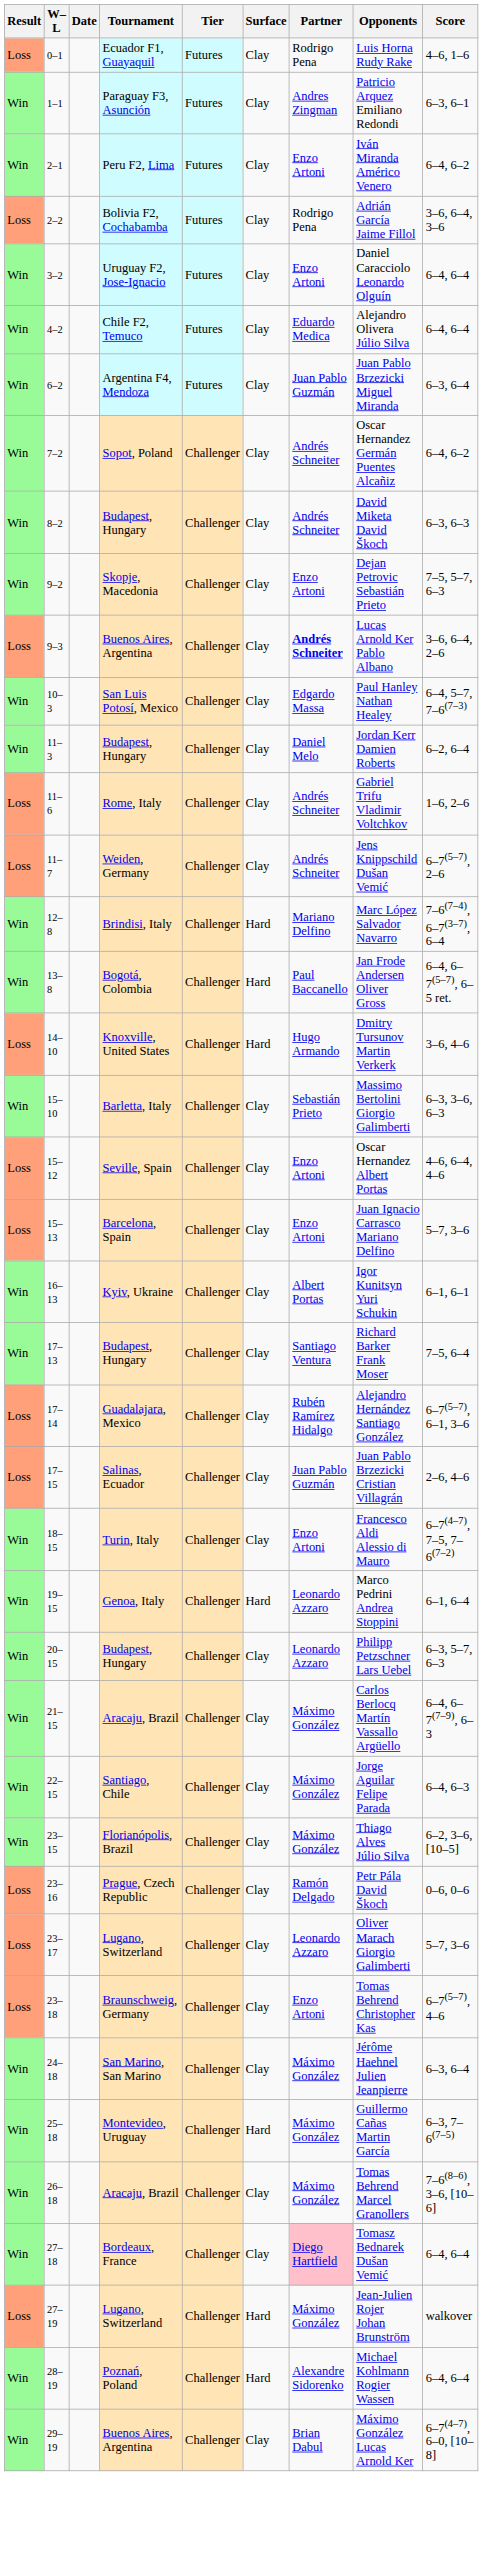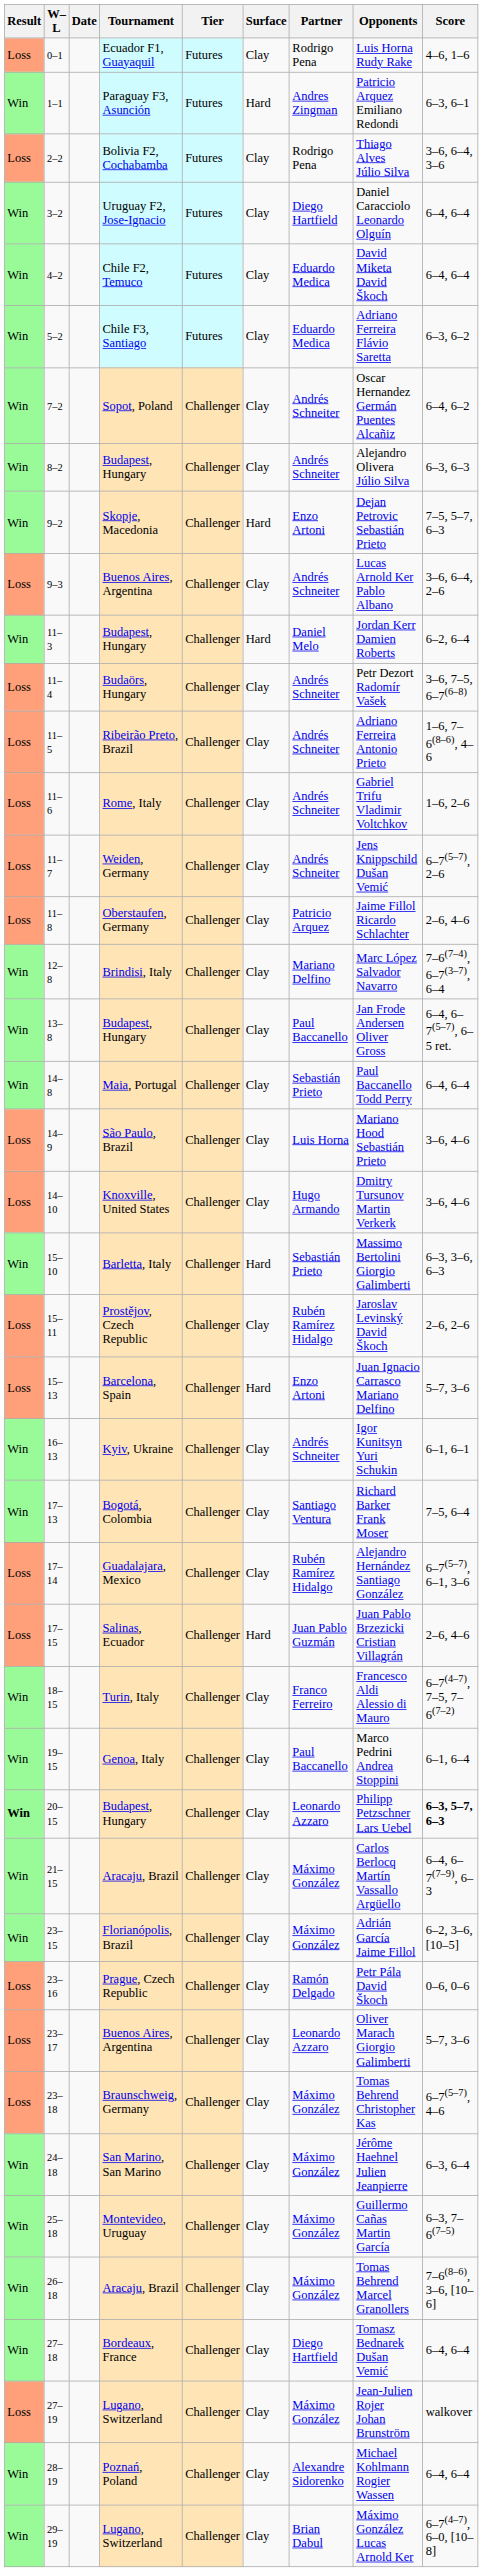 <table class="sortable wikitable">
 <tr>
 <th>Result</th>
 <th class="unsortable">W–L</th>
 <th>Date</th>
 <th>Tournament</th>
 <th>Tier</th>
 <th>Surface</th>
 <th>Partner</th>
 <th>Opponents</th>
 <th class="unsortable">Score</th>
 </tr>
 <tr>
 <td style="background:#ffa07a;">Loss</td>
 <td><small>0–1</small></td>
 <td></td>
 <td style="background:#cffcff;">Ecuador F1, <a href='#'>Guayaquil</a></td>
 <td style="background:#cffcff;">Futures</td>
 <td>Clay</td>
 <td> Rodrigo Pena</td>
 <td> <a href='#'>Luis Horna</a> <br>  <a href='#'>Rudy Rake</a></td>
 <td>4–6, 1–6</td>
 </tr>
 <tr>
 <td style="background:#98fb98;">Win</td>
 <td><small>1–1</small></td>
 <td></td>
 <td style="background:#cffcff;">Paraguay F3, <a href='#'>Asunción</a></td>
 <td style="background:#cffcff;">Futures</td>
-<td>Clay</td>
+<td>Hard</td>
 <td> <a href='#'>Andres Zingman</a></td>
 <td> <a href='#'>Patricio Arquez</a> <br>  Emiliano Redondi</td>
 <td>6–3, 6–1</td>
-</tr>
-<tr>
-<td style="background:#98fb98;">Win</td>
-<td><small>2–1</small></td>
-<td></td>
-<td style="background:#cffcff;">Peru F2, <a href='#'>Lima</a></td>
-<td style="background:#cffcff;">Futures</td>
-<td>Clay</td>
-<td> <a href='#'>Enzo Artoni</a></td>
-<td> <a href='#'>Iván Miranda</a> <br>  <a href='#'>Américo Venero</a></td>
-<td>6–4, 6–2</td>
 </tr>
 <tr>
 <td style="background:#ffa07a;">Loss</td>
 <td><small>2–2</small></td>
 <td></td>
 <td style="background:#cffcff;">Bolivia F2, <a href='#'>Cochabamba</a></td>
 <td style="background:#cffcff;">Futures</td>
 <td>Clay</td>
 <td> Rodrigo Pena</td>
-<td> <a href='#'>Adrián García</a> <br>  <a href='#'>Jaime Fillol</a></td>
+<td> <a href='#'>Thiago Alves</a> <br>  <a href='#'>Júlio Silva</a></td>
 <td>3–6, 6–4, 3–6</td>
 </tr>
 <tr>
 <td style="background:#98fb98;">Win</td>
 <td><small>3–2</small></td>
 <td></td>
 <td style="background:#cffcff;">Uruguay F2, <a href='#'>Jose-Ignacio</a></td>
 <td style="background:#cffcff;">Futures</td>
 <td>Clay</td>
-<td> <a href='#'>Enzo Artoni</a></td>
+<td> <a href='#'>Diego Hartfield</a></td>
 <td> Daniel Caracciolo <br>  <a href='#'>Leonardo Olguín</a></td>
 <td>6–4, 6–4</td>
 </tr>
 <tr>
 <td style="background:#98fb98;">Win</td>
 <td><small>4–2</small></td>
 <td></td>
 <td style="background:#cffcff;">Chile F2, <a href='#'>Temuco</a></td>
 <td style="background:#cffcff;">Futures</td>
 <td>Clay</td>
 <td> <a href='#'>Eduardo Medica</a></td>
-<td> Alejandro Olivera <br>  <a href='#'>Júlio Silva</a></td>
+<td> <a href='#'>David Miketa</a> <br>  <a href='#'>David Škoch</a></td>
 <td>6–4, 6–4</td>
 </tr>
 <tr>
 <td style="background:#98fb98;">Win</td>
-<td><small>6–2</small></td>
+<td><small>5–2</small></td>
 <td></td>
-<td style="background:#cffcff;">Argentina F4, <a href='#'>Mendoza</a></td>
+<td style="background:#cffcff;">Chile F3, <a href='#'>Santiago</a></td>
 <td style="background:#cffcff;">Futures</td>
 <td>Clay</td>
-<td> <a href='#'>Juan Pablo Guzmán</a></td>
-<td> <a href='#'>Juan Pablo Brzezicki</a> <br>  <a href='#'>Miguel Miranda</a></td>
-<td>6–3, 6–4</td>
+<td> <a href='#'>Eduardo Medica</a></td>
+<td> <a href='#'>Adriano Ferreira</a> <br>  <a href='#'>Flávio Saretta</a></td>
+<td>6–3, 6–2</td>
 </tr>
 <tr>
 <td style="background:#98fb98;">Win</td>
 <td><small>7–2</small></td>
 <td></td>
 <td style="background:moccasin;"><a href='#'>Sopot</a>, Poland</td>
 <td style="background:moccasin;">Challenger</td>
 <td>Clay</td>
 <td> <a href='#'>Andrés Schneiter</a></td>
 <td> Oscar Hernandez <br>  <a href='#'>Germán Puentes Alcañiz</a></td>
 <td>6–4, 6–2</td>
 </tr>
 <tr>
 <td style="background:#98fb98;">Win</td>
 <td><small>8–2</small></td>
 <td></td>
 <td style="background:moccasin;"><a href='#'>Budapest</a>, Hungary</td>
 <td style="background:moccasin;">Challenger</td>
 <td>Clay</td>
 <td> <a href='#'>Andrés Schneiter</a></td>
-<td> <a href='#'>David Miketa</a> <br>  <a href='#'>David Škoch</a></td>
+<td> Alejandro Olivera <br>  <a href='#'>Júlio Silva</a></td>
 <td>6–3, 6–3</td>
 </tr>
 <tr>
 <td style="background:#98fb98;">Win</td>
 <td><small>9–2</small></td>
 <td></td>
 <td style="background:moccasin;"><a href='#'>Skopje</a>, Macedonia</td>
 <td style="background:moccasin;">Challenger</td>
-<td>Clay</td>
+<td>Hard</td>
 <td> <a href='#'>Enzo Artoni</a></td>
 <td> <a href='#'>Dejan Petrovic</a> <br>  <a href='#'>Sebastián Prieto</a></td>
 <td>7–5, 5–7, 6–3</td>
 </tr>
 <tr>
 <td style="background:#ffa07a;">Loss</td>
 <td><small>9–3</small></td>
 <td></td>
 <td style="background:moccasin;"><a href='#'>Buenos Aires</a>, Argentina</td>
 <td style="background:moccasin;">Challenger</td>
 <td>Clay</td>
-<td><strong> <a href='#'>Andrés Schneiter</a></strong></td>
+<td> <a href='#'>Andrés Schneiter</a></td>
 <td> <a href='#'>Lucas Arnold Ker</a> <br>  <a href='#'>Pablo Albano</a></td>
 <td>3–6, 6–4, 2–6</td>
-</tr>
-<tr>
-<td style="background:#98fb98;">Win</td>
-<td><small>10–3</small></td>
-<td></td>
-<td style="background:moccasin;"><a href='#'>San Luis Potosí</a>, Mexico</td>
-<td style="background:moccasin;">Challenger</td>
-<td>Clay</td>
-<td> <a href='#'>Edgardo Massa</a></td>
-<td> <a href='#'>Paul Hanley</a> <br>  <a href='#'>Nathan Healey</a></td>
-<td>6–4, 5–7, 7–6<sup>(7–3)</sup></td>
 </tr>
 <tr>
 <td style="background:#98fb98;">Win</td>
 <td><small>11–3</small></td>
 <td></td>
 <td style="background:moccasin;"><a href='#'>Budapest</a>, Hungary</td>
 <td style="background:moccasin;">Challenger</td>
-<td>Clay</td>
+<td>Hard</td>
 <td> <a href='#'>Daniel Melo</a></td>
 <td> <a href='#'>Jordan Kerr</a> <br>  <a href='#'>Damien Roberts</a></td>
 <td>6–2, 6–4</td>
+</tr>
+<tr>
+<td style="background:#ffa07a;">Loss</td>
+<td><small>11–4</small></td>
+<td></td>
+<td style="background:moccasin;"><a href='#'>Budaörs</a>, Hungary</td>
+<td style="background:moccasin;">Challenger</td>
+<td>Clay</td>
+<td> <a href='#'>Andrés Schneiter</a></td>
+<td> Petr Dezort <br>  <a href='#'>Radomír Vašek</a></td>
+<td>3–6, 7–5, 6–7<sup>(6–8)</sup></td>
+</tr>
+<tr>
+<td style="background:#ffa07a;">Loss</td>
+<td><small>11–5</small></td>
+<td></td>
+<td style="background:moccasin;"><a href='#'>Ribeirão Preto</a>, Brazil</td>
+<td style="background:moccasin;">Challenger</td>
+<td>Clay</td>
+<td> <a href='#'>Andrés Schneiter</a></td>
+<td> <a href='#'>Adriano Ferreira</a> <br>  <a href='#'>Antonio Prieto</a></td>
+<td>1–6, 7–6<sup>(8–6)</sup>, 4–6</td>
 </tr>
 <tr>
 <td style="background:#ffa07a;">Loss</td>
 <td><small>11–6</small></td>
 <td></td>
 <td style="background:moccasin;"><a href='#'>Rome</a>, Italy</td>
 <td style="background:moccasin;">Challenger</td>
 <td>Clay</td>
 <td> <a href='#'>Andrés Schneiter</a></td>
 <td> <a href='#'>Gabriel Trifu</a> <br>  <a href='#'>Vladimir Voltchkov</a></td>
 <td>1–6, 2–6</td>
 </tr>
 <tr>
 <td style="background:#ffa07a;">Loss</td>
 <td><small>11–7</small></td>
 <td></td>
 <td style="background:moccasin;"><a href='#'>Weiden</a>, Germany</td>
 <td style="background:moccasin;">Challenger</td>
 <td>Clay</td>
 <td> <a href='#'>Andrés Schneiter</a></td>
 <td> <a href='#'>Jens Knippschild</a> <br>  <a href='#'>Dušan Vemić</a></td>
 <td>6–7<sup>(5–7)</sup>, 2–6</td>
 </tr>
 <tr>
+<td style="background:#ffa07a;">Loss</td>
+<td><small>11–8</small></td>
+<td></td>
+<td style="background:moccasin;"><a href='#'>Oberstaufen</a>, Germany</td>
+<td style="background:moccasin;">Challenger</td>
+<td>Clay</td>
+<td> <a href='#'>Patricio Arquez</a></td>
+<td> <a href='#'>Jaime Fillol</a> <br>  <a href='#'>Ricardo Schlachter</a></td>
+<td>2–6, 4–6</td>
+</tr>
+<tr>
 <td style="background:#98fb98;">Win</td>
 <td><small>12–8</small></td>
 <td></td>
 <td style="background:moccasin;"><a href='#'>Brindisi</a>, Italy</td>
 <td style="background:moccasin;">Challenger</td>
-<td>Hard</td>
+<td>Clay</td>
 <td> <a href='#'>Mariano Delfino</a></td>
 <td> <a href='#'>Marc López</a> <br>  <a href='#'>Salvador Navarro</a></td>
 <td>7–6<sup>(7–4)</sup>, 6–7<sup>(3–7)</sup>, 6–4</td>
 </tr>
 <tr>
 <td style="background:#98fb98;">Win</td>
 <td><small>13–8</small></td>
 <td></td>
-<td style="background:moccasin;"><a href='#'>Bogotá</a>, Colombia</td>
+<td style="background:moccasin;"><a href='#'>Budapest</a>, Hungary</td>
 <td style="background:moccasin;">Challenger</td>
-<td>Hard</td>
+<td>Clay</td>
 <td> <a href='#'>Paul Baccanello</a></td>
 <td> <a href='#'>Jan Frode Andersen</a> <br>  <a href='#'>Oliver Gross</a></td>
 <td>6–4, 6–7<sup>(5–7)</sup>, 6–5 ret.</td>
+</tr>
+<tr>
+<td style="background:#98fb98;">Win</td>
+<td><small>14–8</small></td>
+<td></td>
+<td style="background:moccasin;"><a href='#'>Maia</a>, Portugal</td>
+<td style="background:moccasin;">Challenger</td>
+<td>Clay</td>
+<td> <a href='#'>Sebastián Prieto</a></td>
+<td> <a href='#'>Paul Baccanello</a> <br>  <a href='#'>Todd Perry</a></td>
+<td>6–4, 6–4</td>
+</tr>
+<tr>
+<td style="background:#ffa07a;">Loss</td>
+<td><small>14–9</small></td>
+<td></td>
+<td style="background:moccasin;"><a href='#'>São Paulo</a>, Brazil</td>
+<td style="background:moccasin;">Challenger</td>
+<td>Clay</td>
+<td> <a href='#'>Luis Horna</a></td>
+<td> <a href='#'>Mariano Hood</a> <br>  <a href='#'>Sebastián Prieto</a></td>
+<td>3–6, 4–6</td>
 </tr>
 <tr>
 <td style="background:#ffa07a;">Loss</td>
 <td><small>14–10</small></td>
 <td></td>
 <td style="background:moccasin;"><a href='#'>Knoxville</a>, United States</td>
 <td style="background:moccasin;">Challenger</td>
-<td>Hard</td>
+<td>Clay</td>
 <td> <a href='#'>Hugo Armando</a></td>
 <td> <a href='#'>Dmitry Tursunov</a> <br>  <a href='#'>Martin Verkerk</a></td>
 <td>3–6, 4–6</td>
 </tr>
 <tr>
 <td style="background:#98fb98;">Win</td>
 <td><small>15–10</small></td>
 <td></td>
 <td style="background:moccasin;"><a href='#'>Barletta</a>, Italy</td>
 <td style="background:moccasin;">Challenger</td>
-<td>Clay</td>
+<td>Hard</td>
 <td> <a href='#'>Sebastián Prieto</a></td>
 <td> <a href='#'>Massimo Bertolini</a> <br>  <a href='#'>Giorgio Galimberti</a></td>
 <td>6–3, 3–6, 6–3</td>
 </tr>
 <tr>
 <td style="background:#ffa07a;">Loss</td>
-<td><small>15–12</small></td>
+<td><small>15–11</small></td>
 <td></td>
-<td style="background:moccasin;"><a href='#'>Seville</a>, Spain</td>
+<td style="background:moccasin;"><a href='#'>Prostějov</a>, Czech Republic</td>
 <td style="background:moccasin;">Challenger</td>
 <td>Clay</td>
-<td> <a href='#'>Enzo Artoni</a></td>
-<td> Oscar Hernandez <br>  <a href='#'>Albert Portas</a></td>
-<td>4–6, 6–4, 4–6</td>
+<td> <a href='#'>Rubén Ramírez Hidalgo</a></td>
+<td> <a href='#'>Jaroslav Levinský</a> <br>  <a href='#'>David Škoch</a></td>
+<td>2–6, 2–6</td>
 </tr>
 <tr>
 <td style="background:#ffa07a;">Loss</td>
 <td><small>15–13</small></td>
 <td></td>
 <td style="background:moccasin;"><a href='#'>Barcelona</a>, Spain</td>
 <td style="background:moccasin;">Challenger</td>
-<td>Clay</td>
+<td>Hard</td>
 <td> <a href='#'>Enzo Artoni</a></td>
 <td> <a href='#'>Juan Ignacio Carrasco</a> <br>  <a href='#'>Mariano Delfino</a></td>
 <td>5–7, 3–6</td>
 </tr>
 <tr>
 <td style="background:#98fb98;">Win</td>
 <td><small>16–13</small></td>
 <td></td>
 <td style="background:moccasin;"><a href='#'>Kyiv</a>, Ukraine</td>
 <td style="background:moccasin;">Challenger</td>
 <td>Clay</td>
-<td> <a href='#'>Albert Portas</a></td>
+<td> <a href='#'>Andrés Schneiter</a></td>
 <td> <a href='#'>Igor Kunitsyn</a> <br>  <a href='#'>Yuri Schukin</a></td>
 <td>6–1, 6–1</td>
 </tr>
 <tr>
 <td style="background:#98fb98;">Win</td>
 <td><small>17–13</small></td>
 <td></td>
-<td style="background:moccasin;"><a href='#'>Budapest</a>, Hungary</td>
+<td style="background:moccasin;"><a href='#'>Bogotá</a>, Colombia</td>
 <td style="background:moccasin;">Challenger</td>
 <td>Clay</td>
 <td> <a href='#'>Santiago Ventura</a></td>
 <td> <a href='#'>Richard Barker</a> <br>  <a href='#'>Frank Moser</a></td>
 <td>7–5, 6–4</td>
 </tr>
 <tr>
 <td style="background:#ffa07a;">Loss</td>
 <td><small>17–14</small></td>
 <td></td>
 <td style="background:moccasin;"><a href='#'>Guadalajara</a>, Mexico</td>
 <td style="background:moccasin;">Challenger</td>
 <td>Clay</td>
 <td> <a href='#'>Rubén Ramírez Hidalgo</a></td>
 <td> <a href='#'>Alejandro Hernández</a> <br>  <a href='#'>Santiago González</a></td>
 <td>6–7<sup>(5–7)</sup>, 6–1, 3–6</td>
 </tr>
 <tr>
 <td style="background:#ffa07a;">Loss</td>
 <td><small>17–15</small></td>
 <td></td>
 <td style="background:moccasin;"><a href='#'>Salinas</a>, Ecuador</td>
 <td style="background:moccasin;">Challenger</td>
-<td>Clay</td>
+<td>Hard</td>
 <td> <a href='#'>Juan Pablo Guzmán</a></td>
 <td> <a href='#'>Juan Pablo Brzezicki</a> <br>  <a href='#'>Cristian Villagrán</a></td>
 <td>2–6, 4–6</td>
 </tr>
 <tr>
 <td style="background:#98fb98;">Win</td>
 <td><small>18–15</small></td>
 <td></td>
 <td style="background:moccasin;"><a href='#'>Turin</a>, Italy</td>
 <td style="background:moccasin;">Challenger</td>
 <td>Clay</td>
-<td> <a href='#'>Enzo Artoni</a></td>
+<td> <a href='#'>Franco Ferreiro</a></td>
 <td> <a href='#'>Francesco Aldi</a> <br>  <a href='#'>Alessio di Mauro</a></td>
 <td>6–7<sup>(4–7)</sup>, 7–5, 7–6<sup>(7–2)</sup></td>
 </tr>
 <tr>
 <td style="background:#98fb98;">Win</td>
 <td><small>19–15</small></td>
 <td></td>
 <td style="background:moccasin;"><a href='#'>Genoa</a>, Italy</td>
 <td style="background:moccasin;">Challenger</td>
-<td>Hard</td>
-<td> <a href='#'>Leonardo Azzaro</a></td>
+<td>Clay</td>
+<td> <a href='#'>Paul Baccanello</a></td>
 <td> Marco Pedrini <br>  <a href='#'>Andrea Stoppini</a></td>
 <td>6–1, 6–4</td>
 </tr>
 <tr>
-<td style="background:#98fb98;">Win</td>
+<td style="background:#98fb98;"><strong>Win</strong></td>
 <td><small>20–15</small></td>
 <td></td>
 <td style="background:moccasin;"><a href='#'>Budapest</a>, Hungary</td>
 <td style="background:moccasin;">Challenger</td>
 <td>Clay</td>
 <td> <a href='#'>Leonardo Azzaro</a></td>
 <td> <a href='#'>Philipp Petzschner</a> <br>  <a href='#'>Lars Uebel</a></td>
-<td>6–3, 5–7, 6–3</td>
+<td><strong>6–3, 5–7, 6–3</strong></td>
 </tr>
 <tr>
 <td style="background:#98fb98;">Win</td>
 <td><small>21–15</small></td>
 <td></td>
 <td style="background:moccasin;"><a href='#'>Aracaju</a>, Brazil</td>
 <td style="background:moccasin;">Challenger</td>
 <td>Clay</td>
 <td> <a href='#'>Máximo González</a></td>
 <td> <a href='#'>Carlos Berlocq</a> <br>  <a href='#'>Martín Vassallo Argüello</a></td>
 <td>6–4, 6–7<sup>(7–9)</sup>, 6–3</td>
 </tr>
 <tr>
 <td style="background:#98fb98;">Win</td>
-<td><small>22–15</small></td>
-<td></td>
-<td style="background:moccasin;"><a href='#'>Santiago</a>, Chile</td>
-<td style="background:moccasin;">Challenger</td>
-<td>Clay</td>
-<td> <a href='#'>Máximo González</a></td>
-<td> <a href='#'>Jorge Aguilar</a> <br>  <a href='#'>Felipe Parada</a></td>
-<td>6–4, 6–3</td>
-</tr>
-<tr>
-<td style="background:#98fb98;">Win</td>
 <td><small>23–15</small></td>
 <td></td>
 <td style="background:moccasin;"><a href='#'>Florianópolis</a>, Brazil</td>
 <td style="background:moccasin;">Challenger</td>
 <td>Clay</td>
 <td> <a href='#'>Máximo González</a></td>
-<td> <a href='#'>Thiago Alves</a> <br>  <a href='#'>Júlio Silva</a></td>
+<td> <a href='#'>Adrián García</a> <br>  <a href='#'>Jaime Fillol</a></td>
 <td>6–2, 3–6, [10–5]</td>
 </tr>
 <tr>
 <td style="background:#ffa07a;">Loss</td>
 <td><small>23–16</small></td>
 <td></td>
 <td style="background:moccasin;"><a href='#'>Prague</a>, Czech Republic</td>
 <td style="background:moccasin;">Challenger</td>
 <td>Clay</td>
 <td> <a href='#'>Ramón Delgado</a></td>
 <td> <a href='#'>Petr Pála</a> <br>  <a href='#'>David Škoch</a></td>
 <td>0–6, 0–6</td>
 </tr>
 <tr>
 <td style="background:#ffa07a;">Loss</td>
 <td><small>23–17</small></td>
 <td></td>
-<td style="background:moccasin;"><a href='#'>Lugano</a>, Switzerland</td>
+<td style="background:moccasin;"><a href='#'>Buenos Aires</a>, Argentina</td>
 <td style="background:moccasin;">Challenger</td>
 <td>Clay</td>
 <td> <a href='#'>Leonardo Azzaro</a></td>
 <td> <a href='#'>Oliver Marach</a> <br>  <a href='#'>Giorgio Galimberti</a></td>
 <td>5–7, 3–6</td>
 </tr>
 <tr>
 <td style="background:#ffa07a;">Loss</td>
 <td><small>23–18</small></td>
 <td></td>
 <td style="background:moccasin;"><a href='#'>Braunschweig</a>, Germany</td>
 <td style="background:moccasin;">Challenger</td>
 <td>Clay</td>
-<td> <a href='#'>Enzo Artoni</a></td>
+<td> <a href='#'>Máximo González</a></td>
 <td> <a href='#'>Tomas Behrend</a> <br>  <a href='#'>Christopher Kas</a></td>
 <td>6–7<sup>(5–7)</sup>, 4–6</td>
 </tr>
 <tr>
 <td style="background:#98fb98;">Win</td>
 <td><small>24–18</small></td>
 <td></td>
 <td style="background:moccasin;"><a href='#'>San Marino</a>, San Marino</td>
 <td style="background:moccasin;">Challenger</td>
 <td>Clay</td>
 <td> <a href='#'>Máximo González</a></td>
 <td> <a href='#'>Jérôme Haehnel</a> <br>  <a href='#'>Julien Jeanpierre</a></td>
 <td>6–3, 6–4</td>
 </tr>
 <tr>
 <td style="background:#98fb98;">Win</td>
 <td><small>25–18</small></td>
 <td></td>
 <td style="background:moccasin;"><a href='#'>Montevideo</a>, Uruguay</td>
 <td style="background:moccasin;">Challenger</td>
-<td>Hard</td>
+<td>Clay</td>
 <td> <a href='#'>Máximo González</a></td>
 <td> <a href='#'>Guillermo Cañas</a> <br>  <a href='#'>Martin García</a></td>
 <td>6–3, 7–6<sup>(7–5)</sup></td>
 </tr>
 <tr>
 <td style="background:#98fb98;">Win</td>
 <td><small>26–18</small></td>
 <td></td>
 <td style="background:moccasin;"><a href='#'>Aracaju</a>, Brazil</td>
 <td style="background:moccasin;">Challenger</td>
 <td>Clay</td>
 <td> <a href='#'>Máximo González</a></td>
 <td> <a href='#'>Tomas Behrend</a> <br>  <a href='#'>Marcel Granollers</a></td>
 <td>7–6<sup>(8–6)</sup>, 3–6, [10–6]</td>
 </tr>
 <tr>
 <td style="background:#98fb98;">Win</td>
 <td><small>27–18</small></td>
 <td></td>
 <td style="background:moccasin;"><a href='#'>Bordeaux</a>, France</td>
 <td style="background:moccasin;">Challenger</td>
 <td>Clay</td>
-<td style="background: pink;"> <a href='#'>Diego Hartfield</a></td>
+<td> <a href='#'>Diego Hartfield</a></td>
 <td> <a href='#'>Tomasz Bednarek</a> <br>  <a href='#'>Dušan Vemić</a></td>
 <td>6–4, 6–4</td>
 </tr>
 <tr>
 <td style="background:#ffa07a;">Loss</td>
 <td><small>27–19</small></td>
 <td></td>
 <td style="background:moccasin;"><a href='#'>Lugano</a>, Switzerland</td>
 <td style="background:moccasin;">Challenger</td>
-<td>Hard</td>
+<td>Clay</td>
 <td> <a href='#'>Máximo González</a></td>
 <td> <a href='#'>Jean-Julien Rojer</a> <br>  <a href='#'>Johan Brunström</a></td>
 <td>walkover</td>
 </tr>
 <tr>
 <td style="background:#98fb98;">Win</td>
 <td><small>28–19</small></td>
 <td></td>
 <td style="background:moccasin;"><a href='#'>Poznań</a>, Poland</td>
 <td style="background:moccasin;">Challenger</td>
-<td>Hard</td>
+<td>Clay</td>
 <td> <a href='#'>Alexandre Sidorenko</a></td>
 <td> <a href='#'>Michael Kohlmann</a> <br>  <a href='#'>Rogier Wassen</a></td>
 <td>6–4, 6–4</td>
 </tr>
 <tr>
 <td style="background:#98fb98;">Win</td>
 <td><small>29–19</small></td>
 <td></td>
-<td style="background:moccasin;"><a href='#'>Buenos Aires</a>, Argentina</td>
+<td style="background:moccasin;"><a href='#'>Lugano</a>, Switzerland</td>
 <td style="background:moccasin;">Challenger</td>
 <td>Clay</td>
 <td> <a href='#'>Brian Dabul</a></td>
 <td> <a href='#'>Máximo González</a> <br>  <a href='#'>Lucas Arnold Ker</a></td>
 <td>6–7<sup>(4–7)</sup>, 6–0, [10–8]</td>
 </tr>
 </table>
